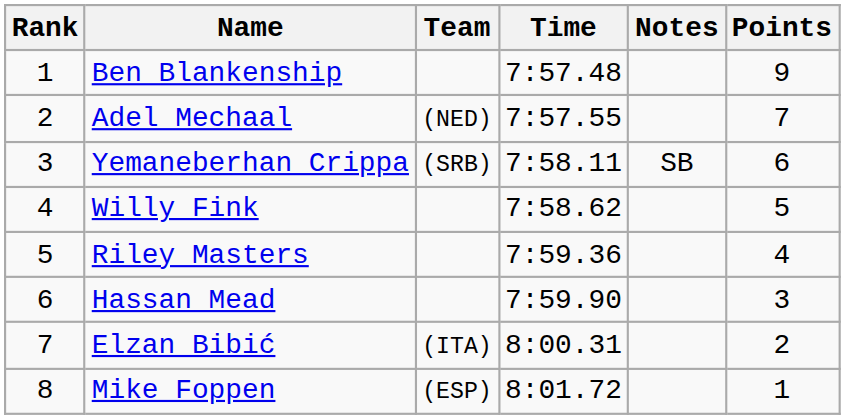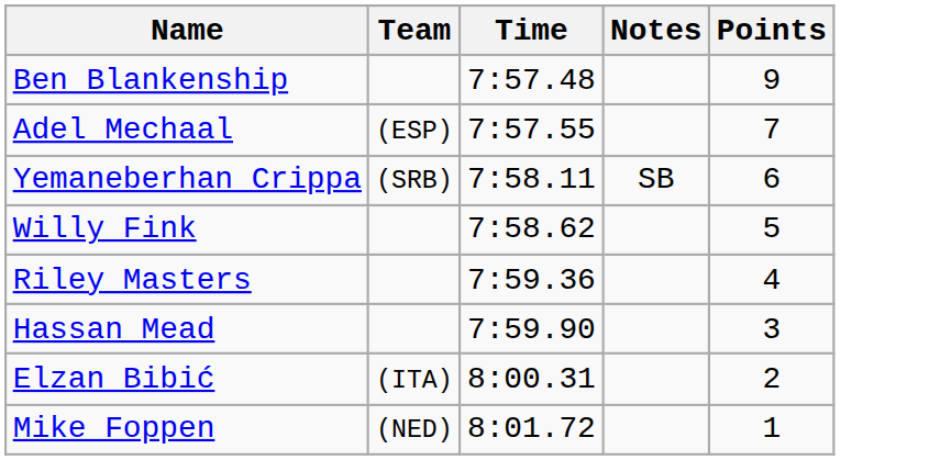 <table class="wikitable sortable" style="text-align:center">
 <tr>
-<th>Rank</th>
 <th>Name</th>
 <th>Team</th>
 <th>Time</th>
 <th>Notes</th>
 <th>Points</th>
 </tr>
 <tr>
-<td>1</td>
 <td align=left><a href='#'>Ben Blankenship</a></td>
 <td align=left></td>
 <td>7:57.48</td>
 <td></td>
 <td>9</td>
 </tr>
 <tr>
-<td>2</td>
 <td align=left><a href='#'>Adel Mechaal</a></td>
-<td align=left> <small>(NED)</small></td>
+<td align=left> <small>(ESP)</small></td>
 <td>7:57.55</td>
 <td></td>
 <td>7</td>
 </tr>
 <tr>
-<td>3</td>
 <td align=left><a href='#'>Yemaneberhan Crippa</a></td>
 <td align=left> <small>(SRB)</small></td>
 <td>7:58.11</td>
 <td>SB</td>
 <td>6</td>
 </tr>
 <tr>
-<td>4</td>
 <td align=left><a href='#'>Willy Fink</a></td>
 <td align=left></td>
 <td>7:58.62</td>
 <td></td>
 <td>5</td>
 </tr>
 <tr>
-<td>5</td>
 <td align=left><a href='#'>Riley Masters</a></td>
 <td align=left></td>
 <td>7:59.36</td>
 <td></td>
 <td>4</td>
 </tr>
 <tr>
-<td>6</td>
 <td align=left><a href='#'>Hassan Mead</a></td>
 <td align=left></td>
 <td>7:59.90</td>
 <td></td>
 <td>3</td>
 </tr>
 <tr>
-<td>7</td>
 <td align=left><a href='#'>Elzan Bibić</a></td>
 <td align=left> <small>(ITA)</small></td>
 <td>8:00.31</td>
 <td></td>
 <td>2</td>
 </tr>
 <tr>
-<td>8</td>
 <td align=left><a href='#'>Mike Foppen</a></td>
-<td align=left> <small>(ESP)</small></td>
+<td align=left> <small>(NED)</small></td>
 <td>8:01.72</td>
 <td></td>
 <td>1</td>
 </tr>
 </table>
